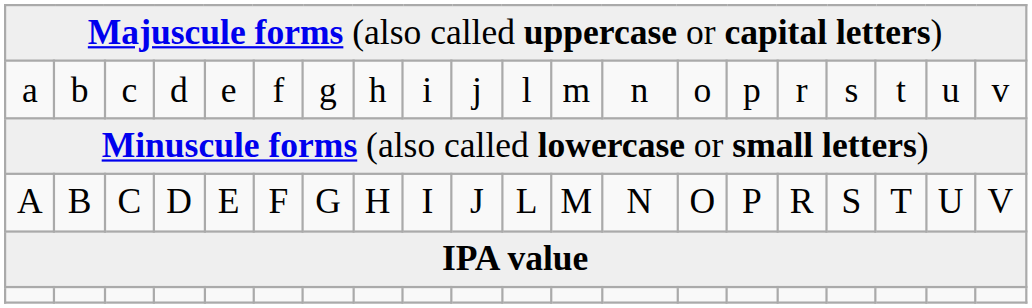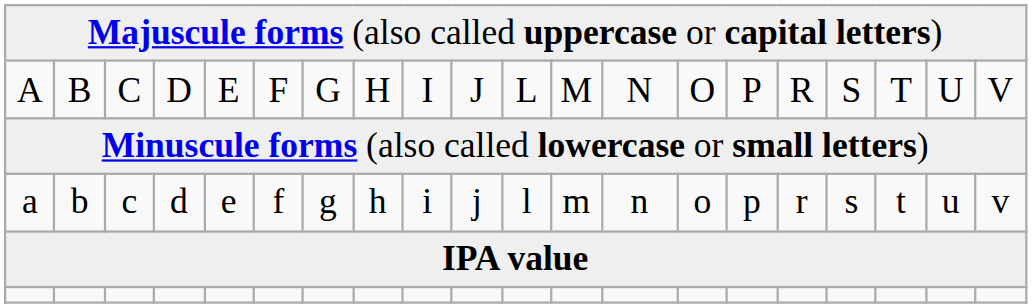 <table class=wikitable style=text-align:center>
 <tr>
 <td bgcolor="#EFEFEF" colspan="20"><strong><a href='#'>Majuscule forms</a></strong> (also called <strong>uppercase</strong> or <strong>capital letters</strong>)</td>
+</tr>
+<tr>
+<td width=15>A</td>
+<td width=15>B</td>
+<td width=15>C</td>
+<td width=15>D</td>
+<td width=15>E</td>
+<td width=15>F</td>
+<td width=15>G</td>
+<td width=15>H</td>
+<td width=15>I</td>
+<td width=15>J</td>
+<td width=15>L</td>
+<td width=15>M</td>
+<td width=27>N</td>
+<td width=15>O</td>
+<td width=15>P</td>
+<td width=15>R</td>
+<td width=15>S</td>
+<td width=15>T</td>
+<td width=15>U</td>
+<td width=15>V</td>
+</tr>
+<tr>
+<td bgcolor="#EFEFEF" colspan="20"><strong><a href='#'>Minuscule forms</a></strong> (also called <strong>lowercase</strong> or <strong>small letters</strong>)</td>
 </tr>
 <tr>
 <td>a</td>
 <td>b</td>
 <td>c</td>
 <td>d</td>
 <td>e</td>
 <td>f</td>
 <td>g</td>
 <td>h</td>
 <td>i</td>
 <td>j</td>
 <td>l</td>
 <td>m</td>
 <td>n</td>
 <td>o</td>
 <td>p</td>
 <td>r</td>
 <td>s</td>
 <td>t</td>
 <td>u</td>
 <td>v</td>
-</tr>
-<tr>
-<td bgcolor="#EFEFEF" colspan="20"><strong><a href='#'>Minuscule forms</a></strong> (also called <strong>lowercase</strong> or <strong>small letters</strong>)</td>
-</tr>
-<tr>
-<td width=15>A</td>
-<td width=15>B</td>
-<td width=15>C</td>
-<td width=15>D</td>
-<td width=15>E</td>
-<td width=15>F</td>
-<td width=15>G</td>
-<td width=15>H</td>
-<td width=15>I</td>
-<td width=15>J</td>
-<td width=15>L</td>
-<td width=15>M</td>
-<td width=27>N</td>
-<td width=15>O</td>
-<td width=15>P</td>
-<td width=15>R</td>
-<td width=15>S</td>
-<td width=15>T</td>
-<td width=15>U</td>
-<td width=15>V</td>
 </tr>
 <tr>
 <td bgcolor="#EFEFEF" colspan="20"><strong>IPA value</strong></td>
 </tr>
 <tr>
 <td></td>
 <td></td>
 <td></td>
 <td></td>
 <td></td>
 <td></td>
 <td></td>
 <td></td>
 <td></td>
 <td></td>
 <td></td>
 <td></td>
 <td></td>
 <td></td>
 <td></td>
 <td></td>
 <td></td>
 <td></td>
 <td></td>
 <td></td>
 </tr>
 </table>
